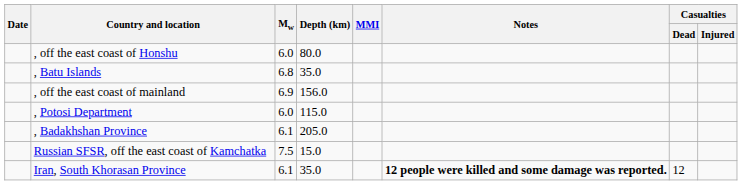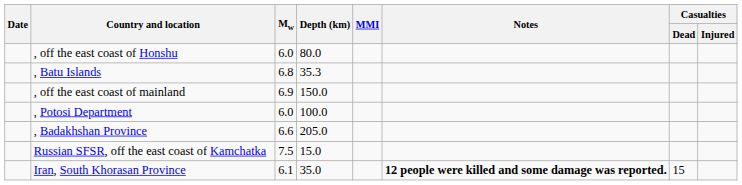 <table class="wikitable sortable sort-under" style="border:1px black; margin-left:1em;">
 <tr>
 <th rowspan="2"><small>Date</small></th>
 <th rowspan="2" style="width: 310px"><small>Country and location</small></th>
 <th rowspan="2"><small>M<sub>w</sub></small></th>
 <th rowspan="2"><small>Depth (km)</small></th>
 <th rowspan="2"><small><a href='#'>MMI</a></small></th>
 <th rowspan="2" class="unsortable"><small>Notes</small></th>
 <th colspan="2"><small>Casualties</small></th>
 </tr>
 <tr>
 <th><small>Dead</small></th>
 <th><small>Injured</small></th>
 </tr>
 <tr>
 <td></td>
 <td>, off the east coast of <a href='#'>Honshu</a></td>
 <td>6.0</td>
 <td>80.0</td>
 <td></td>
 <td></td>
 <td></td>
 <td></td>
 </tr>
 <tr>
 <td></td>
 <td>, <a href='#'>Batu Islands</a></td>
 <td>6.8</td>
-<td>35.0</td>
+<td>35.3</td>
 <td></td>
 <td></td>
 <td></td>
 <td></td>
 </tr>
 <tr>
 <td></td>
 <td>, off the east coast of mainland</td>
 <td>6.9</td>
-<td>156.0</td>
+<td>150.0</td>
 <td></td>
 <td></td>
 <td></td>
 <td></td>
 </tr>
 <tr>
 <td></td>
 <td>, <a href='#'>Potosi Department</a></td>
 <td>6.0</td>
-<td>115.0</td>
+<td>100.0</td>
 <td></td>
 <td></td>
 <td></td>
 <td></td>
 </tr>
 <tr>
 <td></td>
 <td>, <a href='#'>Badakhshan Province</a></td>
-<td>6.1</td>
+<td>6.6</td>
 <td>205.0</td>
 <td></td>
 <td></td>
 <td></td>
 <td></td>
 </tr>
 <tr>
 <td></td>
 <td> <a href='#'>Russian SFSR</a>, off the east coast of <a href='#'>Kamchatka</a></td>
 <td>7.5</td>
 <td>15.0</td>
 <td></td>
 <td></td>
 <td></td>
 <td></td>
 </tr>
 <tr>
 <td></td>
 <td> <a href='#'>Iran</a>, <a href='#'>South Khorasan Province</a></td>
 <td>6.1</td>
 <td>35.0</td>
 <td></td>
 <td><strong>12 people were killed and some damage was reported.</strong></td>
-<td>12</td>
+<td>15</td>
 <td></td>
 </tr>
 </table>
